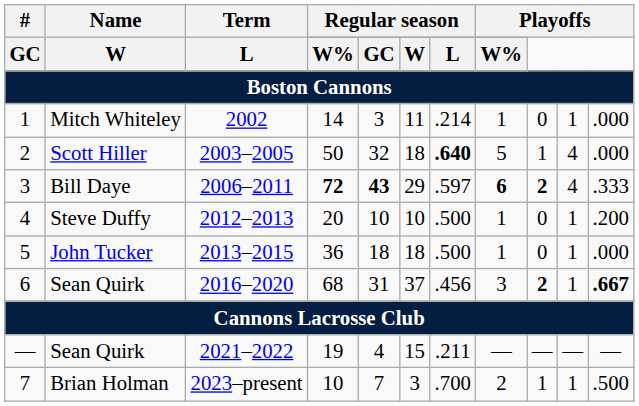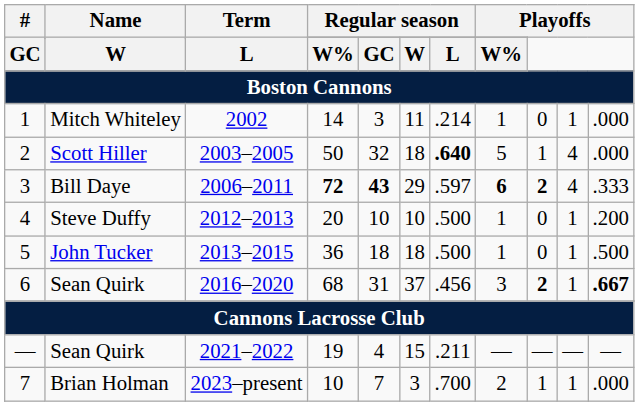 <table class="wikitable" style="text-align:center;">
 <tr>
 <th rowspan="2">#</th>
 <th rowspan="2">Name</th>
 <th rowspan="2">Term</th>
 <th colspan="4">Regular season</th>
 <th colspan="4">Playoffs</th>
 </tr>
 <tr>
 </tr>
 <tr>
 <th>GC</th>
 <th>W</th>
 <th>L</th>
 <th>W%</th>
 <th>GC</th>
 <th>W</th>
 <th>L</th>
 <th>W%</th>
 </tr>
 <tr>
 </tr>
 <tr bgcolor=#041E42>
 <td align="center" colspan="11" style="color:white; text-align:center"><strong>Boston Cannons</strong></td>
 </tr>
 <tr>
 <td>1</td>
 <td align=left>Mitch Whiteley</td>
 <td><a href='#'>2002</a></td>
 <td>14</td>
 <td>3</td>
 <td>11</td>
 <td>.214</td>
 <td>1</td>
 <td>0</td>
 <td>1</td>
 <td>.000</td>
 </tr>
 <tr>
 <td>2</td>
 <td align=left><a href='#'>Scott Hiller</a></td>
 <td><a href='#'>2003</a>–<a href='#'>2005</a></td>
 <td>50</td>
 <td>32</td>
 <td>18</td>
 <td><strong>.640</strong></td>
 <td>5</td>
 <td>1</td>
 <td>4</td>
 <td>.000</td>
 </tr>
 <tr>
 <td>3</td>
 <td align=left>Bill Daye</td>
 <td><a href='#'>2006</a>–<a href='#'>2011</a></td>
 <td><strong>72</strong></td>
 <td><strong>43</strong></td>
 <td>29</td>
 <td>.597</td>
 <td><strong>6</strong></td>
 <td><strong>2</strong></td>
 <td>4</td>
 <td>.333</td>
 </tr>
 <tr>
 <td>4</td>
 <td align=left>Steve Duffy</td>
 <td><a href='#'>2012</a>–<a href='#'>2013</a></td>
 <td>20</td>
 <td>10</td>
 <td>10</td>
 <td>.500</td>
 <td>1</td>
 <td>0</td>
 <td>1</td>
 <td>.200</td>
 </tr>
 <tr>
 <td>5</td>
 <td align=left><a href='#'>John Tucker</a></td>
 <td><a href='#'>2013</a>–<a href='#'>2015</a></td>
 <td>36</td>
 <td>18</td>
 <td>18</td>
 <td>.500</td>
 <td>1</td>
 <td>0</td>
 <td>1</td>
-<td>.000</td>
+<td>.500</td>
 </tr>
 <tr>
 <td>6</td>
 <td align=left>Sean Quirk</td>
 <td><a href='#'>2016</a>–<a href='#'>2020</a></td>
 <td>68</td>
 <td>31</td>
 <td>37</td>
 <td>.456</td>
 <td>3</td>
 <td><strong>2</strong></td>
 <td>1</td>
 <td><strong>.667</strong></td>
 </tr>
 <tr>
 </tr>
 <tr bgcolor=#041E42>
 <td align="center" colspan="11" style="color:white; text-align:center"><strong>Cannons Lacrosse Club</strong></td>
 </tr>
 <tr>
 <td>—</td>
 <td align=left>Sean Quirk</td>
 <td><a href='#'>2021</a>–<a href='#'>2022</a></td>
 <td>19 </td>
 <td>4 </td>
 <td>15 </td>
 <td>.211 </td>
 <td>—</td>
 <td>—</td>
 <td>—</td>
 <td>— </td>
 </tr>
 <tr>
 <td>7</td>
 <td align=left>Brian Holman</td>
 <td><a href='#'>2023</a>–present</td>
 <td>10</td>
 <td>7</td>
 <td>3</td>
 <td>.700</td>
 <td>2</td>
 <td>1</td>
 <td>1</td>
-<td>.500</td>
+<td>.000</td>
 </tr>
 </table>
